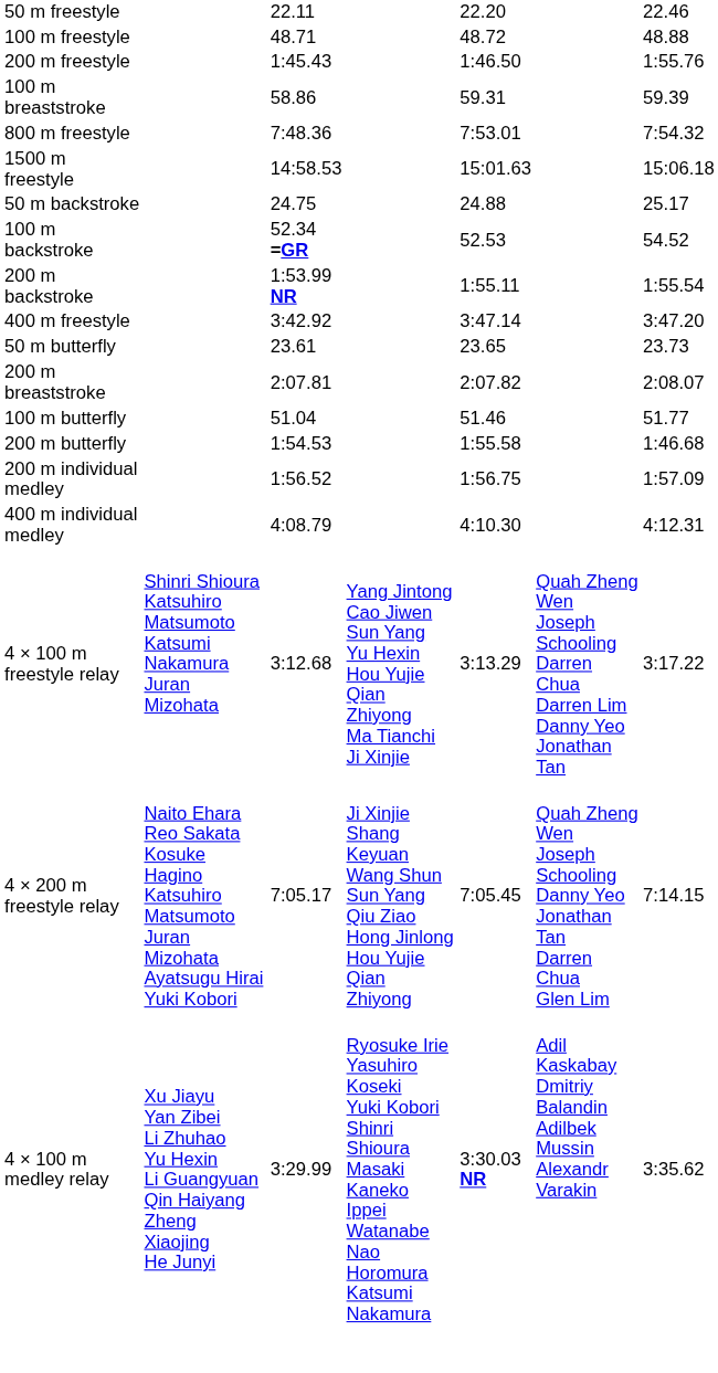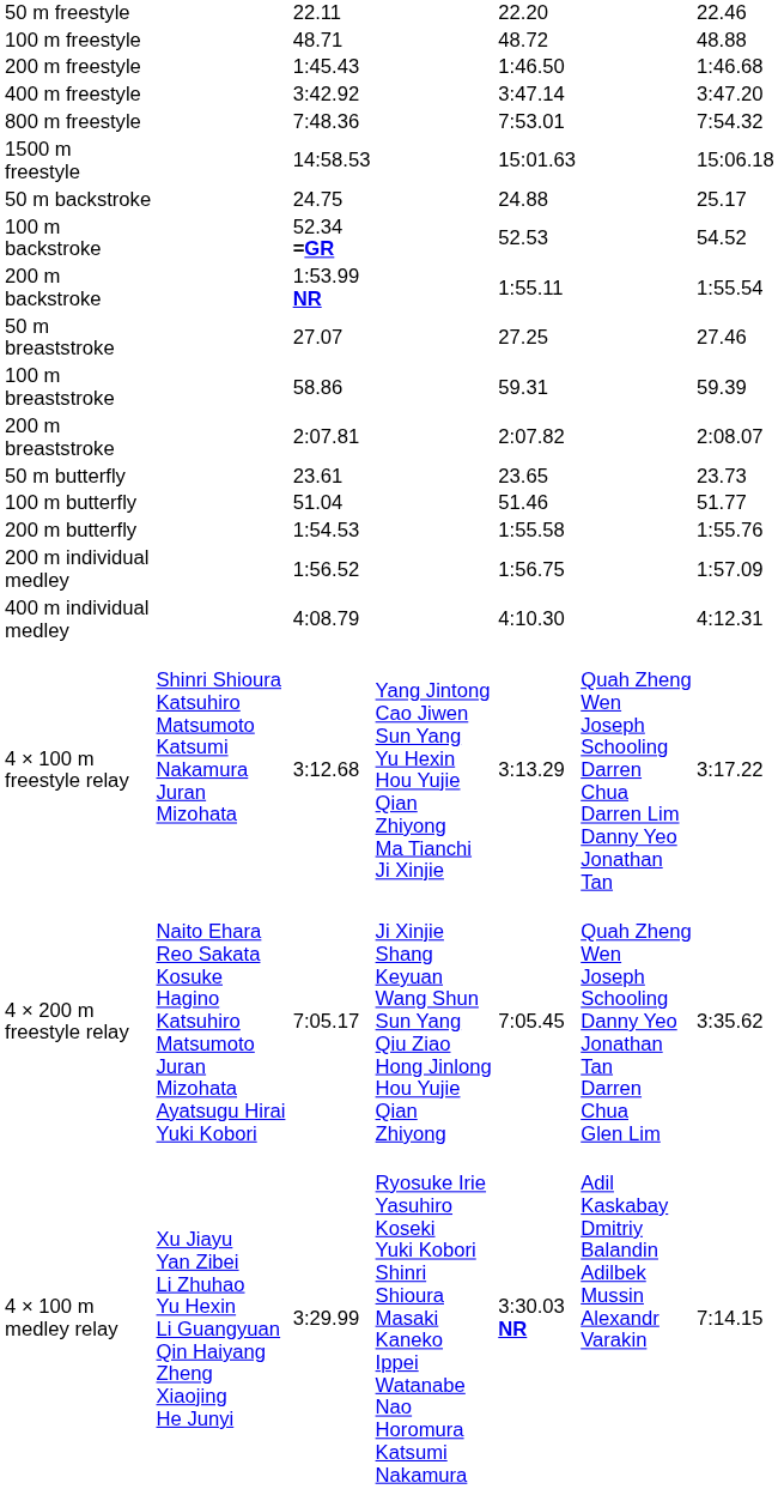 <table>
 <tr>
 <td>50 m freestyle<br></td>
 <td></td>
 <td>22.11</td>
 <td></td>
 <td>22.20</td>
 <td></td>
 <td>22.46</td>
 </tr>
 <tr>
 <td>100 m freestyle<br></td>
 <td></td>
 <td>48.71</td>
 <td></td>
 <td>48.72</td>
 <td></td>
 <td>48.88</td>
 </tr>
 <tr>
 <td>200 m freestyle<br></td>
 <td></td>
 <td>1:45.43</td>
 <td></td>
 <td>1:46.50</td>
 <td></td>
-<td>1:55.76</td>
+<td>1:46.68</td>
 </tr>
 <tr>
-<td>100 m breaststroke<br></td>
+<td>400 m freestyle<br></td>
 <td></td>
-<td>58.86<br></td>
+<td>3:42.92</td>
 <td></td>
-<td>59.31</td>
+<td>3:47.14</td>
 <td></td>
-<td>59.39</td>
+<td>3:47.20</td>
 </tr>
 <tr>
 <td>800 m freestyle<br></td>
 <td></td>
 <td>7:48.36</td>
 <td></td>
 <td>7:53.01</td>
 <td></td>
 <td>7:54.32</td>
 </tr>
 <tr>
 <td>1500 m freestyle<br></td>
 <td></td>
 <td>14:58.53</td>
 <td></td>
 <td>15:01.63</td>
 <td></td>
 <td>15:06.18</td>
 </tr>
 <tr>
 <td>50 m backstroke<br></td>
 <td></td>
 <td>24.75</td>
 <td></td>
 <td>24.88</td>
 <td></td>
 <td>25.17</td>
 </tr>
 <tr>
 <td>100 m backstroke<br></td>
 <td></td>
 <td>52.34<br><strong>=<a href='#'>GR</a></strong></td>
 <td></td>
 <td>52.53</td>
 <td></td>
 <td>54.52</td>
 </tr>
 <tr>
 <td>200 m backstroke<br></td>
 <td></td>
 <td>1:53.99<br><strong><a href='#'>NR</a></strong></td>
 <td></td>
 <td>1:55.11</td>
 <td></td>
 <td>1:55.54</td>
 </tr>
 <tr>
-<td>400 m freestyle<br></td>
+<td>50 m breaststroke<br></td>
 <td></td>
-<td>3:42.92</td>
+<td>27.07</td>
 <td></td>
-<td>3:47.14</td>
+<td>27.25</td>
 <td></td>
-<td>3:47.20</td>
+<td>27.46</td>
+</tr>
+<tr>
+<td>100 m breaststroke<br></td>
+<td></td>
+<td>58.86<br></td>
+<td></td>
+<td>59.31</td>
+<td></td>
+<td>59.39</td>
+</tr>
+<tr>
+<td>200 m breaststroke<br></td>
+<td></td>
+<td>2:07.81</td>
+<td></td>
+<td>2:07.82</td>
+<td></td>
+<td>2:08.07</td>
 </tr>
 <tr>
 <td>50 m butterfly<br></td>
 <td></td>
 <td>23.61</td>
 <td></td>
 <td>23.65</td>
 <td></td>
 <td>23.73</td>
-</tr>
-<tr>
-<td>200 m breaststroke<br></td>
-<td></td>
-<td>2:07.81</td>
-<td></td>
-<td>2:07.82</td>
-<td></td>
-<td>2:08.07</td>
 </tr>
 <tr>
 <td>100 m butterfly<br></td>
 <td></td>
 <td>51.04<br></td>
 <td></td>
 <td>51.46</td>
 <td></td>
 <td>51.77</td>
 </tr>
 <tr>
 <td>200 m butterfly<br></td>
 <td></td>
 <td>1:54.53</td>
 <td></td>
 <td>1:55.58</td>
 <td></td>
-<td>1:46.68</td>
+<td>1:55.76</td>
 </tr>
 <tr>
 <td>200 m individual medley<br></td>
 <td></td>
 <td>1:56.52</td>
 <td></td>
 <td>1:56.75</td>
 <td></td>
 <td>1:57.09</td>
 </tr>
 <tr>
 <td>400 m individual medley<br></td>
 <td></td>
 <td>4:08.79</td>
 <td></td>
 <td>4:10.30</td>
 <td></td>
 <td>4:12.31</td>
 </tr>
 <tr>
 <td>4 × 100 m freestyle relay<br></td>
 <td valign=top><br><a href='#'>Shinri Shioura</a><br><a href='#'>Katsuhiro Matsumoto</a><br><a href='#'>Katsumi Nakamura</a><br><a href='#'>Juran Mizohata</a></td>
 <td>3:12.68<br></td>
 <td><br><a href='#'>Yang Jintong</a><br><a href='#'>Cao Jiwen</a><br><a href='#'>Sun Yang</a><br><a href='#'>Yu Hexin</a><br><a href='#'>Hou Yujie</a><br><a href='#'>Qian Zhiyong</a><br><a href='#'>Ma Tianchi</a><br><a href='#'>Ji Xinjie</a></td>
 <td>3:13.29</td>
 <td valign=top><br><a href='#'>Quah Zheng Wen</a><br><a href='#'>Joseph Schooling</a><br><a href='#'>Darren Chua</a><br><a href='#'>Darren Lim</a><br><a href='#'>Danny Yeo</a><br><a href='#'>Jonathan Tan</a></td>
 <td>3:17.22</td>
 </tr>
 <tr>
 <td>4 × 200 m freestyle relay<br></td>
 <td valign=top><br><a href='#'>Naito Ehara</a><br><a href='#'>Reo Sakata</a><br><a href='#'>Kosuke Hagino</a><br><a href='#'>Katsuhiro Matsumoto</a><br><a href='#'>Juran Mizohata</a><br><a href='#'>Ayatsugu Hirai</a><br><a href='#'>Yuki Kobori</a></td>
 <td>7:05.17<br></td>
 <td><br><a href='#'>Ji Xinjie</a><br><a href='#'>Shang Keyuan</a><br><a href='#'>Wang Shun</a><br><a href='#'>Sun Yang</a><br><a href='#'>Qiu Ziao</a><br><a href='#'>Hong Jinlong</a><br><a href='#'>Hou Yujie</a><br><a href='#'>Qian Zhiyong</a></td>
 <td>7:05.45</td>
 <td valign=top><br><a href='#'>Quah Zheng Wen</a><br><a href='#'>Joseph Schooling</a><br><a href='#'>Danny Yeo</a><br><a href='#'>Jonathan Tan</a><br><a href='#'>Darren Chua</a><br><a href='#'>Glen Lim</a></td>
-<td>7:14.15</td>
+<td>3:35.62</td>
 </tr>
 <tr>
 <td>4 × 100 m medley relay<br></td>
 <td><br><a href='#'>Xu Jiayu</a><br><a href='#'>Yan Zibei</a><br><a href='#'>Li Zhuhao</a><br><a href='#'>Yu Hexin</a><br><a href='#'>Li Guangyuan</a><br><a href='#'>Qin Haiyang</a><br><a href='#'>Zheng Xiaojing</a><br><a href='#'>He Junyi</a></td>
 <td>3:29.99<br></td>
 <td><br><a href='#'>Ryosuke Irie</a><br><a href='#'>Yasuhiro Koseki</a><br><a href='#'>Yuki Kobori</a><br><a href='#'>Shinri Shioura</a><br><a href='#'>Masaki Kaneko</a><br><a href='#'>Ippei Watanabe</a><br><a href='#'>Nao Horomura</a><br><a href='#'>Katsumi Nakamura</a></td>
 <td>3:30.03<br><strong><a href='#'>NR</a></strong></td>
 <td valign=top><br><a href='#'>Adil Kaskabay</a><br><a href='#'>Dmitriy Balandin</a><br><a href='#'>Adilbek Mussin</a><br><a href='#'>Alexandr Varakin</a></td>
-<td>3:35.62</td>
+<td>7:14.15</td>
 </tr>
 </table>
